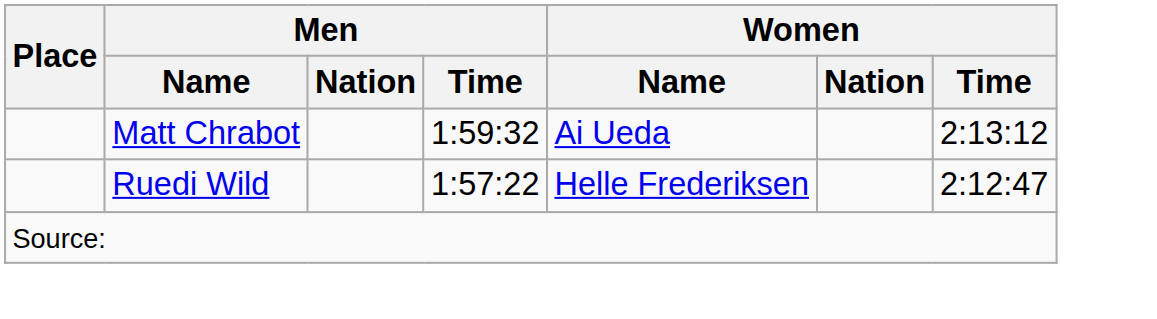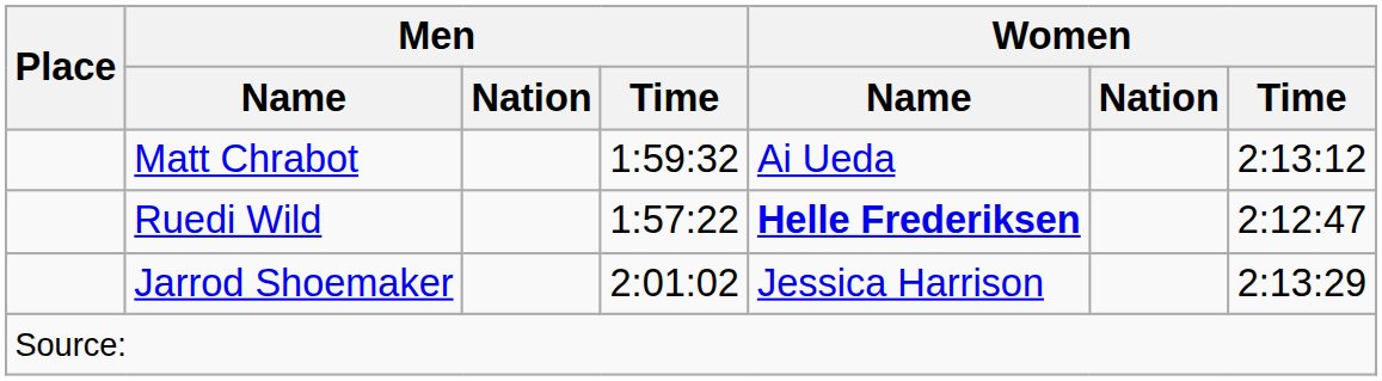 <table class="wikitable">
 <tr>
 <th rowspan="2">Place</th>
 <th colspan="3">Men</th>
 <th colspan="3">Women</th>
 </tr>
 <tr>
 <th>Name</th>
 <th>Nation</th>
 <th>Time</th>
 <th>Name</th>
 <th>Nation</th>
 <th>Time</th>
 </tr>
 <tr>
 <td align="center"></td>
 <td><a href='#'>Matt Chrabot</a></td>
 <td></td>
 <td>1:59:32</td>
 <td><a href='#'>Ai Ueda</a></td>
 <td></td>
 <td>2:13:12</td>
 </tr>
 <tr>
 <td align="center"></td>
 <td><a href='#'>Ruedi Wild</a></td>
 <td></td>
 <td>1:57:22</td>
-<td><a href='#'>Helle Frederiksen</a></td>
+<td><strong><a href='#'>Helle Frederiksen</a></strong></td>
 <td></td>
 <td>2:12:47</td>
+</tr>
+<tr>
+<td align="center"></td>
+<td><a href='#'>Jarrod Shoemaker</a></td>
+<td></td>
+<td>2:01:02</td>
+<td><a href='#'>Jessica Harrison</a></td>
+<td></td>
+<td>2:13:29</td>
 </tr>
 <tr>
 <td colspan="7"><small>Source:</small></td>
 </tr>
 </table>
